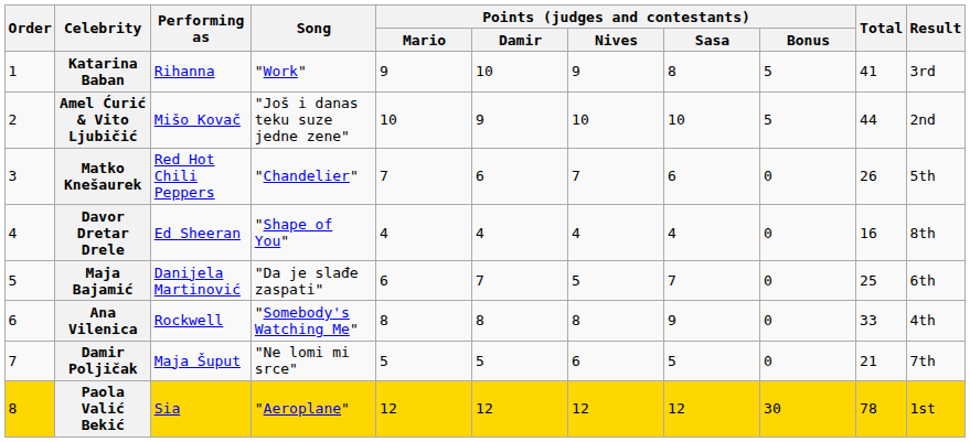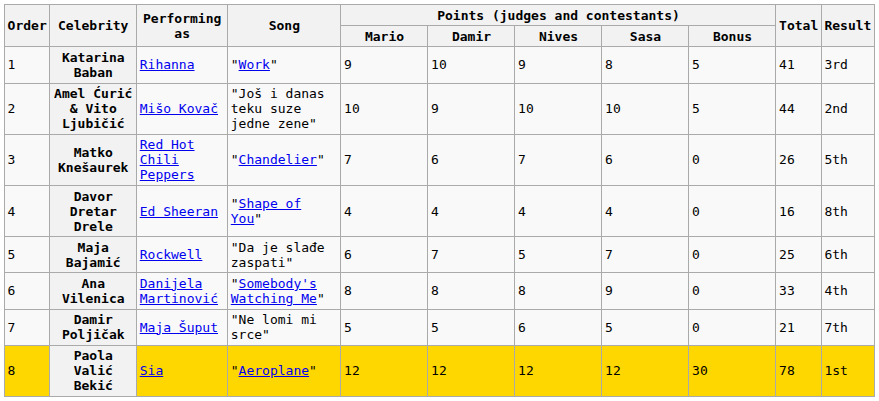 <table class=wikitable>
 <tr>
 <th rowspan="2">Order</th>
 <th rowspan="2">Celebrity</th>
 <th rowspan="2">Performing as</th>
 <th rowspan="2">Song</th>
 <th colspan="5" style="width:50%;">Points (judges and contestants)</th>
 <th rowspan="2">Total</th>
 <th rowspan="2">Result</th>
 </tr>
 <tr>
 <th style="width:10%;">Mario</th>
 <th style="width:10%;">Damir</th>
 <th style="width:10%;">Nives</th>
 <th style="width:10%;">Sasa</th>
 <th style="width:10%;">Bonus</th>
 </tr>
 <tr>
 <td>1</td>
 <th scope="row">Katarina Baban</th>
 <td><a href='#'>Rihanna</a></td>
 <td>"<a href='#'>Work</a>"</td>
 <td>9</td>
 <td>10</td>
 <td>9</td>
 <td>8</td>
 <td>5</td>
 <td>41</td>
 <td>3rd</td>
 </tr>
 <tr>
 <td>2</td>
 <th scope="row">Amel Ćurić & Vito Ljubičić</th>
 <td><a href='#'>Mišo Kovač</a></td>
 <td>"Još i danas teku suze jedne zene"</td>
 <td>10</td>
 <td>9</td>
 <td>10</td>
 <td>10</td>
 <td>5</td>
 <td>44</td>
 <td>2nd</td>
 </tr>
 <tr>
 <td>3</td>
 <th scope="row">Matko Knešaurek</th>
 <td><a href='#'>Red Hot Chili Peppers</a></td>
 <td>"<a href='#'>Chandelier</a>"</td>
 <td>7</td>
 <td>6</td>
 <td>7</td>
 <td>6</td>
 <td>0</td>
 <td>26</td>
 <td>5th</td>
 </tr>
 <tr>
 <td>4</td>
 <th scope="row">Davor Dretar Drele</th>
 <td><a href='#'>Ed Sheeran</a></td>
 <td>"<a href='#'>Shape of You</a>"</td>
 <td>4</td>
 <td>4</td>
 <td>4</td>
 <td>4</td>
 <td>0</td>
 <td>16</td>
 <td>8th</td>
 </tr>
 <tr>
 <td>5</td>
 <th scope="row">Maja Bajamić</th>
-<td><a href='#'>Danijela Martinović</a></td>
+<td><a href='#'>Rockwell</a></td>
 <td>"Da je slađe zaspati"</td>
 <td>6</td>
 <td>7</td>
 <td>5</td>
 <td>7</td>
 <td>0</td>
 <td>25</td>
 <td>6th</td>
 </tr>
 <tr>
 <td>6</td>
 <th scope="row">Ana Vilenica</th>
-<td><a href='#'>Rockwell</a></td>
+<td><a href='#'>Danijela Martinović</a></td>
 <td>"<a href='#'>Somebody's Watching Me</a>"</td>
 <td>8</td>
 <td>8</td>
 <td>8</td>
 <td>9</td>
 <td>0</td>
 <td>33</td>
 <td>4th</td>
 </tr>
 <tr>
 <td>7</td>
 <th scope="row">Damir Poljičak</th>
 <td><a href='#'>Maja Šuput</a></td>
 <td>"Ne lomi mi srce"</td>
 <td>5</td>
 <td>5</td>
 <td>6</td>
 <td>5</td>
 <td>0</td>
 <td>21</td>
 <td>7th</td>
 </tr>
 <tr style="background:gold;">
 <td>8</td>
 <th scope="row">Paola Valić Bekić</th>
 <td><a href='#'>Sia</a></td>
 <td>"<a href='#'>Aeroplane</a>"</td>
 <td>12</td>
 <td>12</td>
 <td>12</td>
 <td>12</td>
 <td>30</td>
 <td>78</td>
 <td>1st</td>
 </tr>
 </table>
